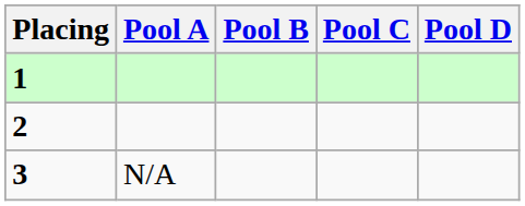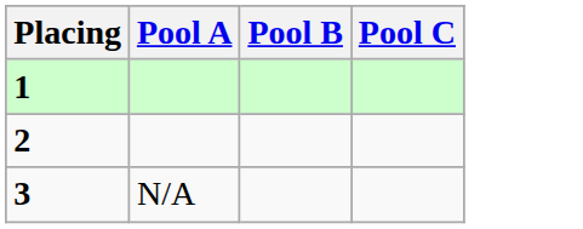 <table class=wikitable style="border:1px solid #AAAAAA;">
 <tr>
 <th>Placing</th>
 <th><a href='#'>Pool A</a></th>
 <th><a href='#'>Pool B</a></th>
 <th><a href='#'>Pool C</a></th>
-<th><a href='#'>Pool D</a></th>
 </tr>
 <tr style="background: #ccffcc;">
 <td><strong>1</strong></td>
-<td></td>
 <td></td>
 <td></td>
 <td></td>
 </tr>
 <tr>
 <td><strong>2</strong></td>
 <td></td>
 <td></td>
 <td></td>
-<td></td>
 </tr>
 <tr>
 <td><strong>3</strong></td>
 <td>N/A</td>
 <td></td>
 <td></td>
-<td></td>
 </tr>
 </table>
